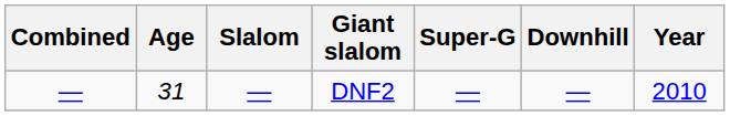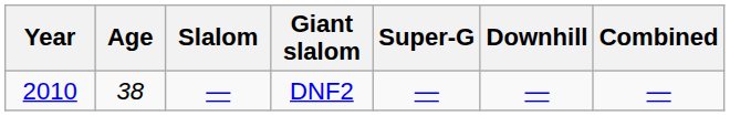 <table class=wikitable style="text-align:center">
 <tr>
-<th>Combined</th>
+<th>  Year  </th>
 <th> Age </th>
 <th> Slalom </th>
 <th> Giant <br> slalom </th>
 <th>Super-G</th>
 <th>Downhill</th>
-<th>  Year  </th>
+<th>Combined</th>
 </tr>
 <tr>
-<td><a href='#'>—</a></td>
-<td><em>31</em></td>
+<td><a href='#'>2010</a></td>
+<td><em>38</em></td>
 <td><a href='#'>—</a></td>
 <td><a href='#'>DNF2</a></td>
 <td><a href='#'>—</a></td>
 <td><a href='#'>—</a></td>
-<td><a href='#'>2010</a></td>
+<td><a href='#'>—</a></td>
 </tr>
 </table>
